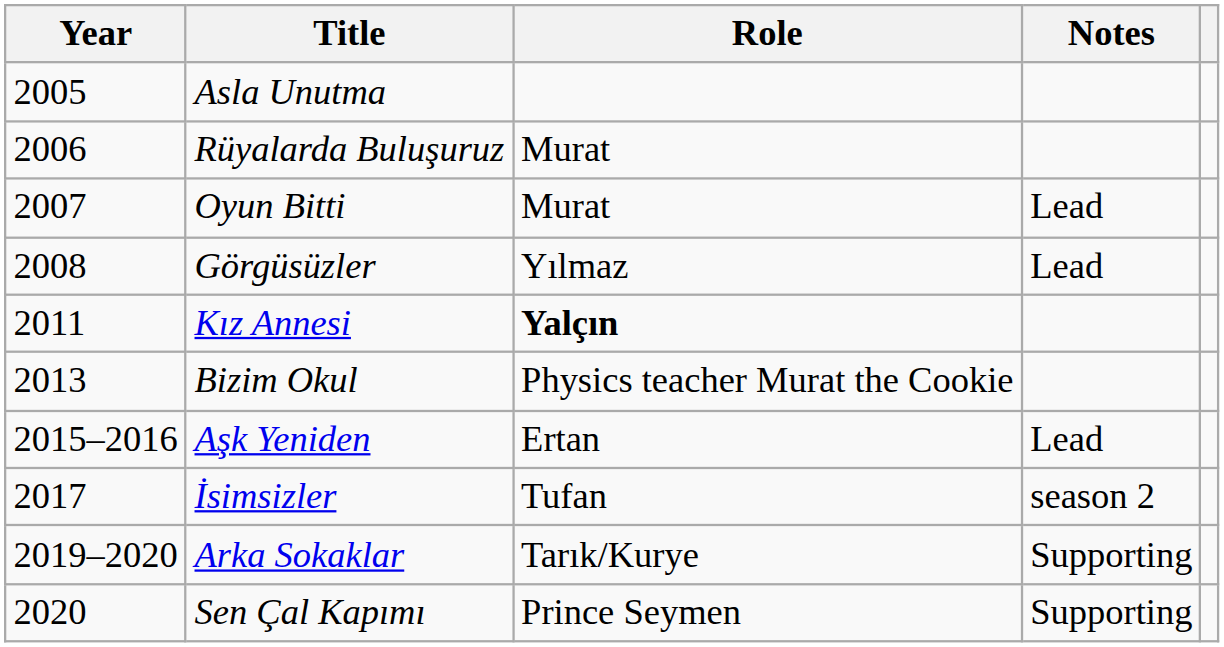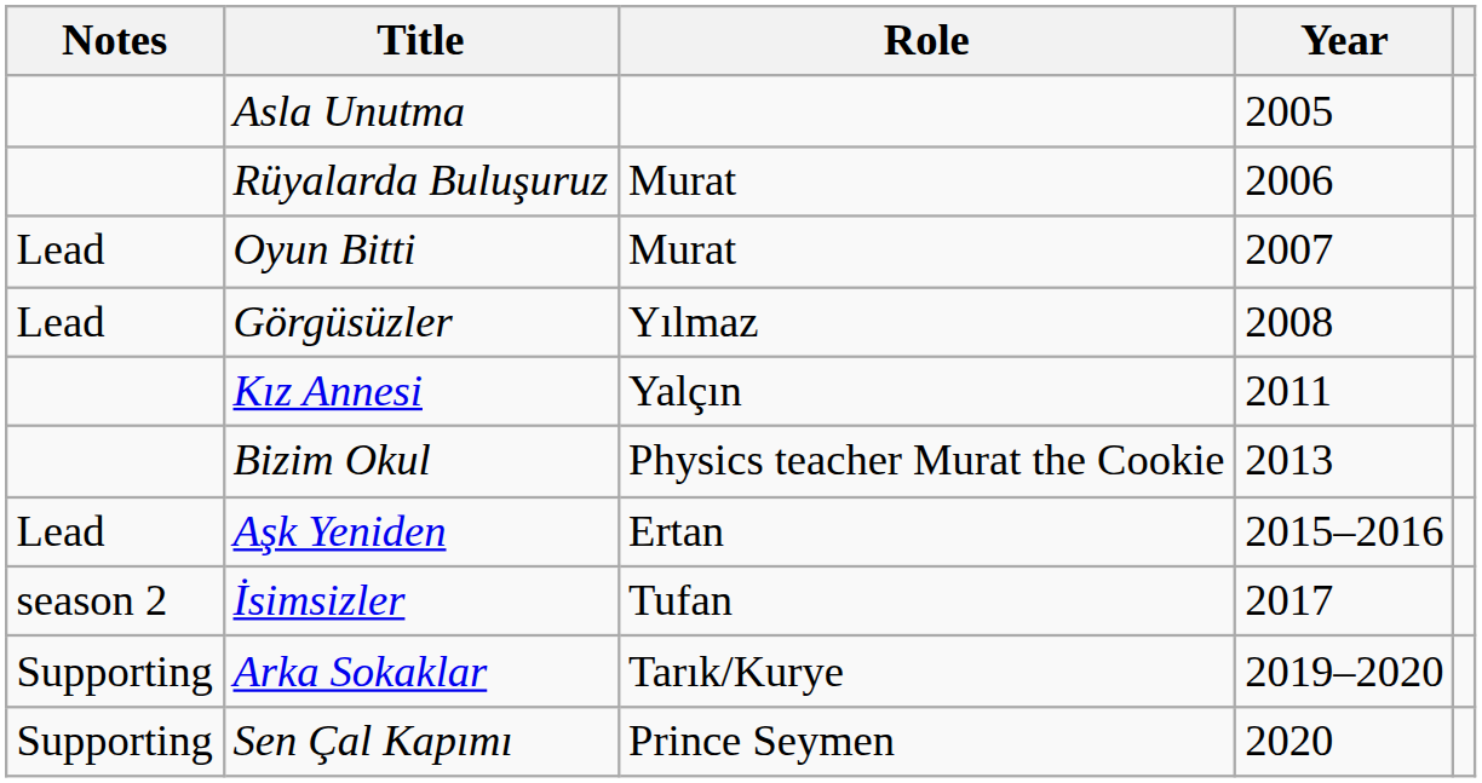 <table class="wikitable sortable">
 <tr>
-<th scope="col">Year</th>
+<th scope="col" class="unsortable">Notes</th>
 <th scope="col">Title</th>
 <th scope="col">Role</th>
-<th scope="col" class="unsortable">Notes</th>
+<th scope="col">Year</th>
 <th scope="col" class="unsortable"></th>
 </tr>
 <tr>
-<td>2005</td>
+<td></td>
 <td><em>Asla Unutma</em></td>
 <td></td>
-<td></td>
+<td>2005</td>
 <td></td>
 </tr>
 <tr>
-<td>2006</td>
+<td></td>
 <td><em>Rüyalarda Buluşuruz</em></td>
 <td>Murat</td>
-<td></td>
+<td>2006</td>
 <td></td>
 </tr>
 <tr>
-<td>2007</td>
+<td>Lead</td>
 <td><em>Oyun Bitti</em></td>
 <td>Murat</td>
-<td>Lead</td>
+<td>2007</td>
 <td></td>
 </tr>
 <tr>
-<td>2008</td>
+<td>Lead</td>
 <td><em>Görgüsüzler</em></td>
 <td>Yılmaz</td>
-<td>Lead</td>
+<td>2008</td>
 <td></td>
 </tr>
 <tr>
+<td></td>
+<td><em><a href='#'>Kız Annesi</a></em></td>
+<td>Yalçın</td>
 <td>2011</td>
-<td><em><a href='#'>Kız Annesi</a></em></td>
-<td><strong>Yalçın</strong></td>
-<td></td>
 <td></td>
 </tr>
 <tr>
-<td>2013</td>
+<td></td>
 <td><em>Bizim Okul</em></td>
 <td>Physics teacher Murat the Cookie</td>
-<td></td>
+<td>2013</td>
 <td></td>
 </tr>
 <tr>
-<td>2015–2016</td>
+<td>Lead</td>
 <td><em><a href='#'>Aşk Yeniden</a></em></td>
 <td>Ertan</td>
-<td>Lead</td>
+<td>2015–2016</td>
 <td></td>
 </tr>
 <tr>
-<td>2017</td>
+<td>season 2</td>
 <td><em><a href='#'>İsimsizler</a></em></td>
 <td>Tufan</td>
-<td>season 2</td>
+<td>2017</td>
 <td></td>
 </tr>
 <tr>
-<td>2019–2020</td>
+<td>Supporting</td>
 <td><em><a href='#'>Arka Sokaklar</a></em></td>
 <td>Tarık/Kurye</td>
-<td>Supporting</td>
+<td>2019–2020</td>
 <td></td>
 </tr>
 <tr>
-<td>2020</td>
+<td>Supporting</td>
 <td><em>Sen Çal Kapımı</em></td>
 <td>Prince Seymen</td>
-<td>Supporting</td>
+<td>2020</td>
 <td></td>
 </tr>
 </table>
